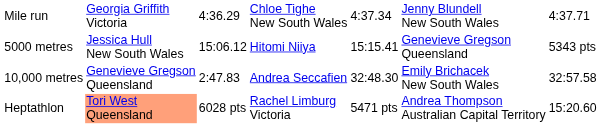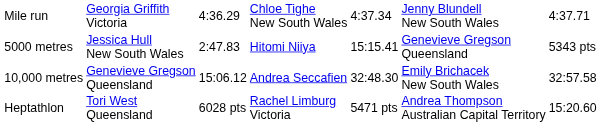 <table>
 <tr>
 <td>Mile run</td>
 <td><a href='#'>Georgia Griffith</a><br>Victoria</td>
 <td>4:36.29</td>
 <td><a href='#'>Chloe Tighe</a><br>New South Wales</td>
 <td>4:37.34</td>
 <td><a href='#'>Jenny Blundell</a><br>New South Wales</td>
 <td>4:37.71</td>
 </tr>
 <tr>
 <td>5000 metres</td>
 <td><a href='#'>Jessica Hull</a><br>New South Wales</td>
-<td>15:06.12</td>
+<td>2:47.83</td>
 <td><a href='#'>Hitomi Niiya</a><br></td>
 <td>15:15.41</td>
 <td><a href='#'>Genevieve Gregson</a><br>Queensland</td>
 <td>5343 pts</td>
 </tr>
 <tr>
 <td>10,000 metres</td>
 <td><a href='#'>Genevieve Gregson</a><br>Queensland</td>
-<td>2:47.83</td>
+<td>15:06.12</td>
 <td><a href='#'>Andrea Seccafien</a><br></td>
 <td>32:48.30</td>
 <td><a href='#'>Emily Brichacek</a><br>New South Wales</td>
 <td>32:57.58</td>
 </tr>
 <tr>
 <td>Heptathlon</td>
-<td style="background: lightsalmon;"><a href='#'>Tori West</a><br>Queensland</td>
+<td><a href='#'>Tori West</a><br>Queensland</td>
 <td>6028 pts</td>
 <td><a href='#'>Rachel Limburg</a><br>Victoria</td>
 <td>5471 pts</td>
 <td><a href='#'>Andrea Thompson</a><br>Australian Capital Territory</td>
 <td>15:20.60</td>
 </tr>
 </table>
